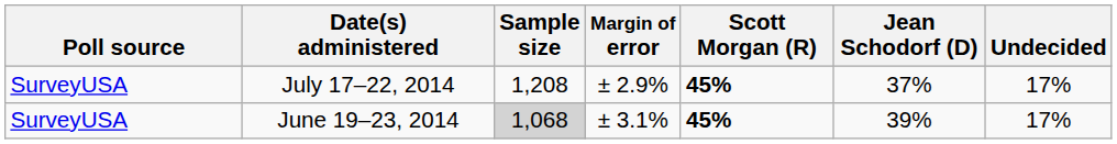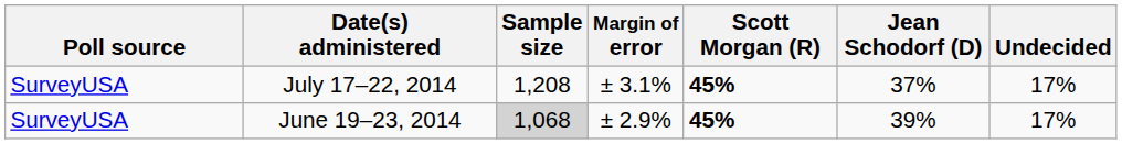 <table class="wikitable">
 <tr valign= bottom>
 <th style="width:160px;">Poll source</th>
 <th style="width:170px;">Date(s)<br>administered</th>
 <th class=small>Sample<br>size</th>
 <th><small>Margin of</small><br>error</th>
 <th style="width:100px;">Scott<br>Morgan (R)</th>
 <th style="width:100px;">Jean<br>Schodorf (D)</th>
 <th style="width:40px;">Undecided</th>
 </tr>
 <tr>
 <td><a href='#'>SurveyUSA</a></td>
 <td align=center>July 17–22, 2014</td>
 <td align=center>1,208</td>
-<td align=center>± 2.9%</td>
+<td align=center>± 3.1%</td>
 <td><strong>45%</strong></td>
 <td align=center>37%</td>
 <td align=center>17%</td>
 </tr>
 <tr>
 <td><a href='#'>SurveyUSA</a></td>
 <td align=center>June 19–23, 2014</td>
 <td align=center style="background: lightgrey;">1,068</td>
-<td align=center>± 3.1%</td>
+<td align=center>± 2.9%</td>
 <td><strong>45%</strong></td>
 <td align=center>39%</td>
 <td align=center>17%</td>
 </tr>
 </table>
